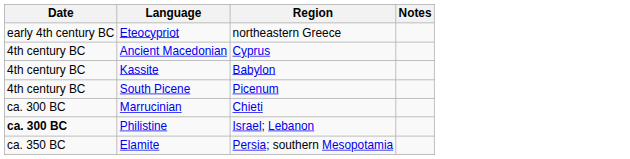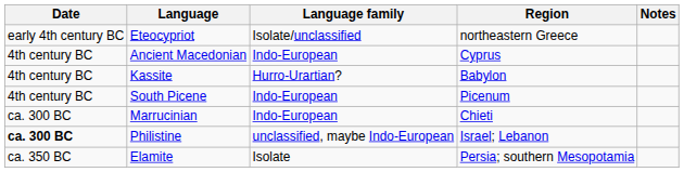 <table class="wikitable sortable" border="1">
 <tr>
 <th>Date</th>
 <th>Language</th>
+<th>Language family</th>
 <th>Region</th>
 <th>Notes</th>
 </tr>
 <tr>
 <td>early 4th century BC</td>
 <td><a href='#'>Eteocypriot</a></td>
+<td>Isolate/<a href='#'>unclassified</a></td>
 <td>northeastern Greece</td>
 <td></td>
 </tr>
 <tr>
 <td>4th century BC</td>
 <td><a href='#'>Ancient Macedonian</a></td>
+<td><a href='#'>Indo-European</a></td>
 <td><a href='#'>Cyprus</a></td>
 <td></td>
 </tr>
 <tr>
 <td>4th century BC</td>
 <td><a href='#'>Kassite</a></td>
+<td><a href='#'>Hurro-Urartian</a>?</td>
 <td><a href='#'>Babylon</a></td>
 <td></td>
 </tr>
 <tr>
 <td>4th century BC</td>
 <td><a href='#'>South Picene</a></td>
+<td><a href='#'>Indo-European</a></td>
 <td><a href='#'>Picenum</a></td>
 <td></td>
 </tr>
 <tr>
 <td>ca. 300 BC</td>
 <td><a href='#'>Marrucinian</a></td>
+<td><a href='#'>Indo-European</a></td>
 <td><a href='#'>Chieti</a></td>
 <td></td>
 </tr>
 <tr>
 <td><strong>ca. 300 BC</strong></td>
 <td><a href='#'>Philistine</a></td>
+<td><a href='#'>unclassified</a>, maybe <a href='#'>Indo-European</a></td>
 <td><a href='#'>Israel</a>; <a href='#'>Lebanon</a></td>
 <td></td>
 </tr>
 <tr>
 <td>ca. 350 BC</td>
 <td><a href='#'>Elamite</a></td>
+<td>Isolate</td>
 <td><a href='#'>Persia</a>; southern <a href='#'>Mesopotamia</a></td>
 <td></td>
 </tr>
 </table>
